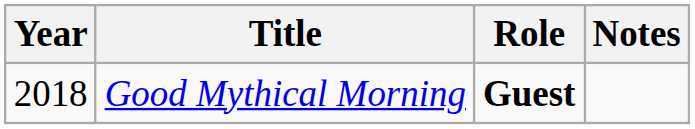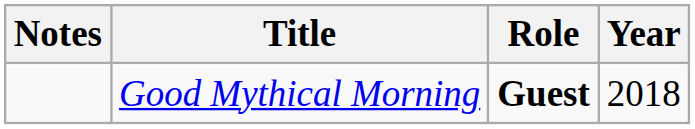 <table class="wikitable">
 <tr>
-<th>Year</th>
+<th>Notes</th>
 <th>Title</th>
 <th>Role</th>
-<th>Notes</th>
+<th>Year</th>
 </tr>
 <tr>
-<td>2018</td>
+<td></td>
 <td><em><a href='#'>Good Mythical Morning</a></em></td>
 <td><strong>Guest</strong></td>
-<td></td>
+<td>2018</td>
 </tr>
 </table>
